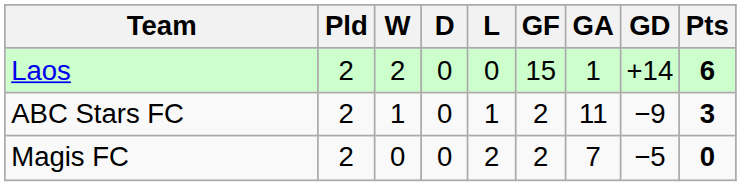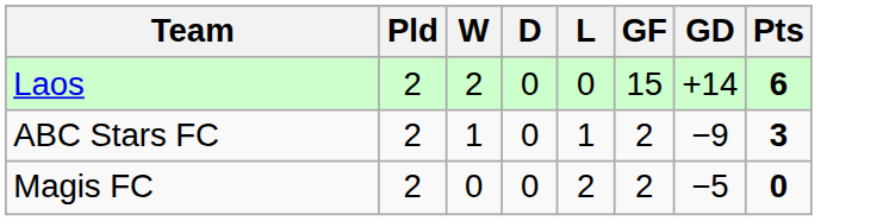 <table class="wikitable" style="text-align: center;">
 <tr>
 <th width="175">Team</th>
 <th width="20">Pld</th>
 <th width="20">W</th>
 <th width="20">D</th>
 <th width="20">L</th>
 <th width="20">GF</th>
-<th width="20">GA</th>
 <th width="20">GD</th>
 <th width="20">Pts</th>
 </tr>
 <tr bgcolor=#ccffcc>
 <td style="text-align:left;"><a href='#'>Laos</a></td>
 <td>2</td>
 <td>2</td>
 <td>0</td>
 <td>0</td>
 <td>15</td>
-<td>1</td>
 <td>+14</td>
 <td><strong>6</strong></td>
 </tr>
 <tr>
 <td style="text-align:left;">ABC Stars FC</td>
 <td>2</td>
 <td>1</td>
 <td>0</td>
 <td>1</td>
 <td>2</td>
-<td>11</td>
 <td>−9</td>
 <td><strong>3</strong></td>
 </tr>
 <tr>
 <td style="text-align:left;">Magis FC</td>
 <td>2</td>
 <td>0</td>
 <td>0</td>
 <td>2</td>
 <td>2</td>
-<td>7</td>
 <td>−5</td>
 <td><strong>0</strong></td>
 </tr>
 </table>
